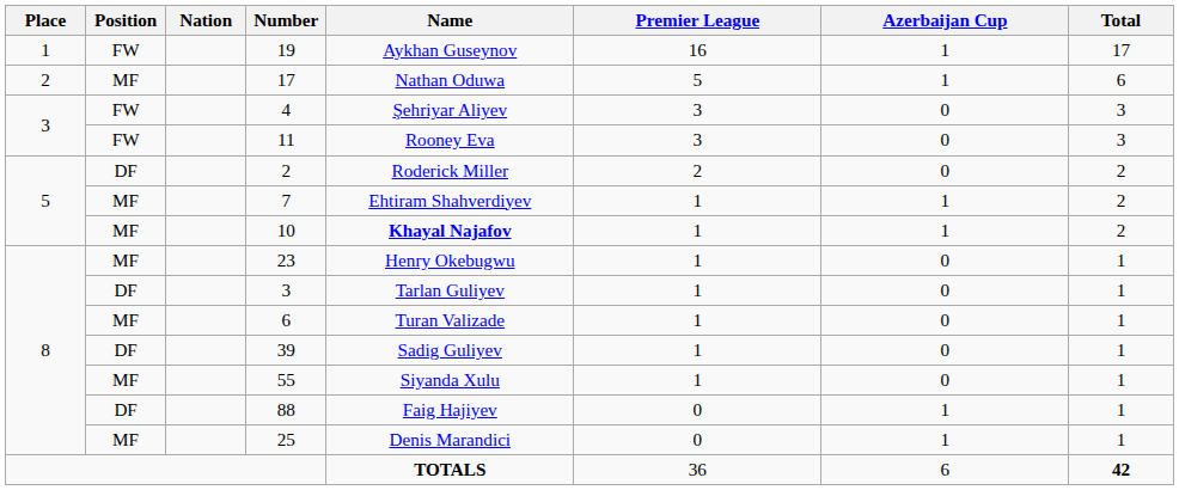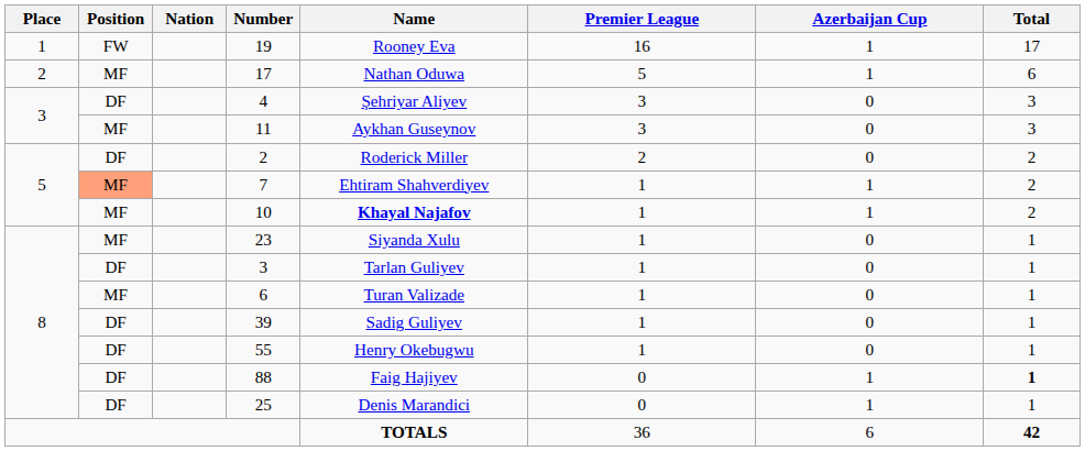 <table class="wikitable" style="font-size: 95%; text-align: center;">
 <tr>
 <th width=60>Place</th>
 <th width=60>Position</th>
 <th width=60>Nation</th>
 <th width=60>Number</th>
 <th width=200>Name</th>
 <th width=200><a href='#'>Premier League</a></th>
 <th width=200><a href='#'>Azerbaijan Cup</a></th>
 <th width=80><strong>Total</strong></th>
 </tr>
 <tr>
 <td>1</td>
 <td>FW</td>
 <td></td>
 <td>19</td>
-<td><a href='#'>Aykhan Guseynov</a></td>
+<td><a href='#'>Rooney Eva</a></td>
 <td>16</td>
 <td>1</td>
 <td>17</td>
 </tr>
 <tr>
 <td>2</td>
 <td>MF</td>
 <td></td>
 <td>17</td>
 <td><a href='#'>Nathan Oduwa</a></td>
 <td>5</td>
 <td>1</td>
 <td>6</td>
 </tr>
 <tr>
 <td rowspan="2">3</td>
-<td>FW</td>
+<td>DF</td>
 <td></td>
 <td>4</td>
 <td><a href='#'>Şehriyar Aliyev</a></td>
 <td>3</td>
 <td>0</td>
 <td>3</td>
 </tr>
 <tr>
-<td>FW</td>
+<td>MF</td>
 <td></td>
 <td>11</td>
-<td><a href='#'>Rooney Eva</a></td>
+<td><a href='#'>Aykhan Guseynov</a></td>
 <td>3</td>
 <td>0</td>
 <td>3</td>
 </tr>
 <tr>
 <td rowspan="3">5</td>
 <td>DF</td>
 <td></td>
 <td>2</td>
 <td><a href='#'>Roderick Miller</a></td>
 <td>2</td>
 <td>0</td>
 <td>2</td>
 </tr>
 <tr>
-<td>MF</td>
+<td style="background: lightsalmon;">MF</td>
 <td></td>
 <td>7</td>
 <td><a href='#'>Ehtiram Shahverdiyev</a></td>
 <td>1</td>
 <td>1</td>
 <td>2</td>
 </tr>
 <tr>
 <td>MF</td>
 <td></td>
 <td>10</td>
 <td><strong><a href='#'>Khayal Najafov</a></strong></td>
 <td>1</td>
 <td>1</td>
 <td>2</td>
 </tr>
 <tr>
 <td rowspan="7">8</td>
 <td>MF</td>
 <td></td>
 <td>23</td>
-<td><a href='#'>Henry Okebugwu</a></td>
+<td><a href='#'>Siyanda Xulu</a></td>
 <td>1</td>
 <td>0</td>
 <td>1</td>
 </tr>
 <tr>
 <td>DF</td>
 <td></td>
 <td>3</td>
 <td><a href='#'>Tarlan Guliyev</a></td>
 <td>1</td>
 <td>0</td>
 <td>1</td>
 </tr>
 <tr>
 <td>MF</td>
 <td></td>
 <td>6</td>
 <td><a href='#'>Turan Valizade</a></td>
 <td>1</td>
 <td>0</td>
 <td>1</td>
 </tr>
 <tr>
 <td>DF</td>
 <td></td>
 <td>39</td>
 <td><a href='#'>Sadig Guliyev</a></td>
 <td>1</td>
 <td>0</td>
 <td>1</td>
 </tr>
 <tr>
-<td>MF</td>
+<td>DF</td>
 <td></td>
 <td>55</td>
-<td><a href='#'>Siyanda Xulu</a></td>
+<td><a href='#'>Henry Okebugwu</a></td>
 <td>1</td>
 <td>0</td>
 <td>1</td>
 </tr>
 <tr>
 <td>DF</td>
 <td></td>
 <td>88</td>
 <td><a href='#'>Faig Hajiyev</a></td>
 <td>0</td>
 <td>1</td>
-<td>1</td>
+<td><strong>1</strong></td>
 </tr>
 <tr>
-<td>MF</td>
+<td>DF</td>
 <td></td>
 <td>25</td>
 <td><a href='#'>Denis Marandici</a></td>
 <td>0</td>
 <td>1</td>
 <td>1</td>
 </tr>
 <tr>
 <td colspan="4"></td>
 <td><strong>TOTALS</strong></td>
 <td>36</td>
 <td>6</td>
 <td><strong>42</strong></td>
 </tr>
 </table>
